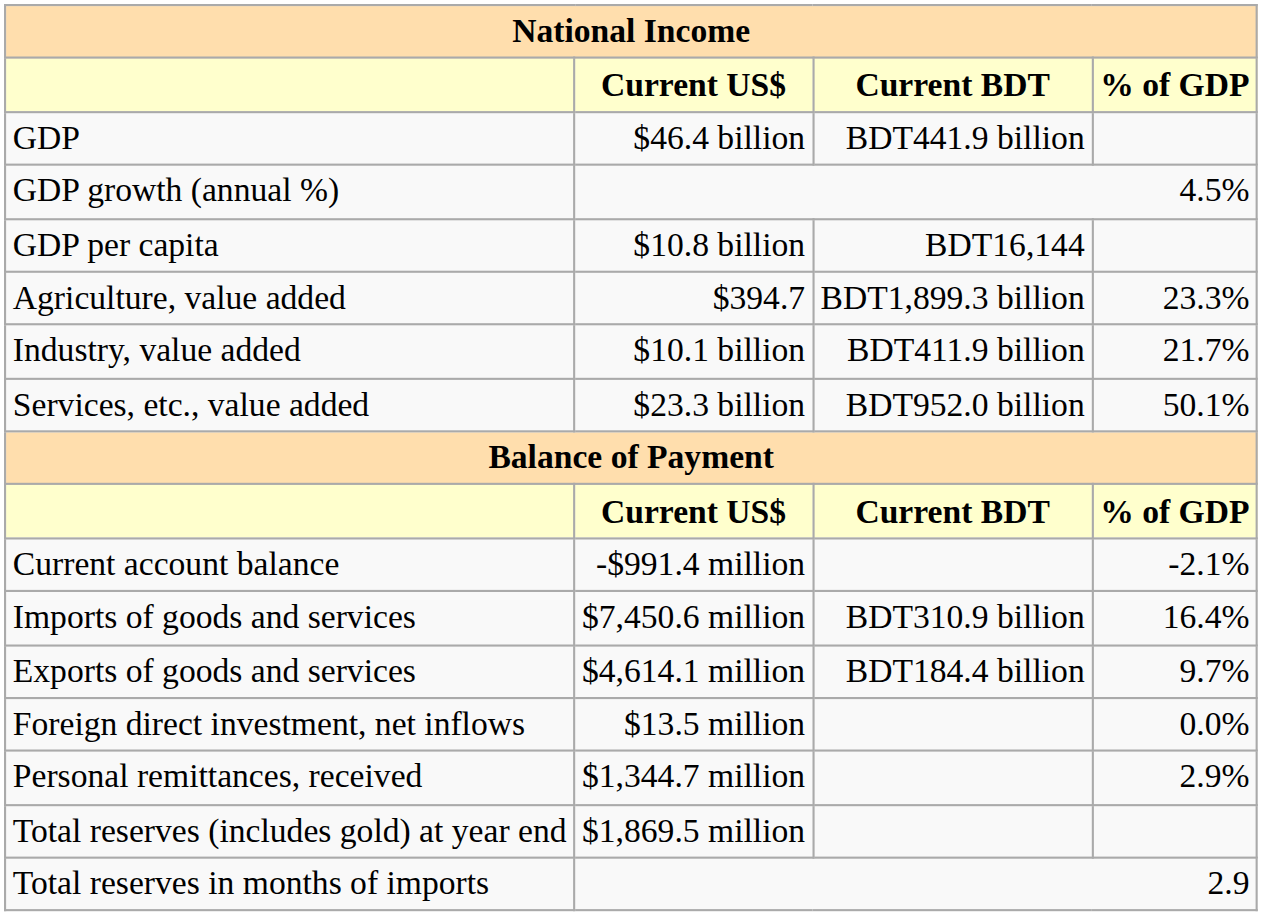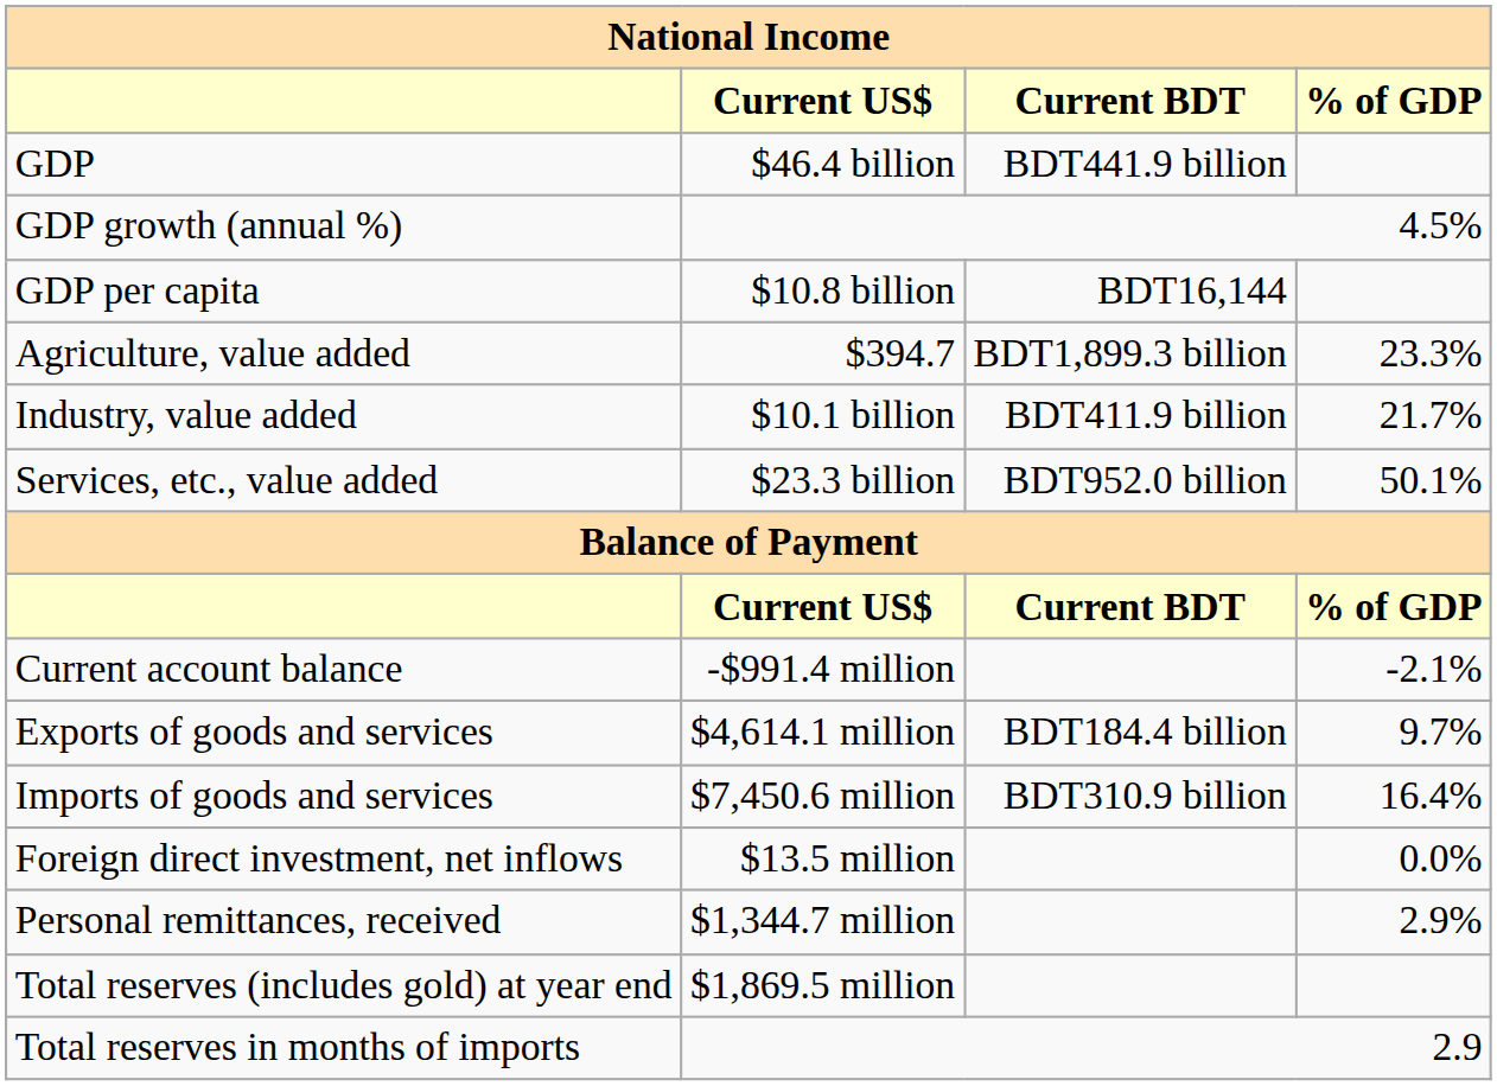 <table class="wikitable">
 <tr>
 <th colspan="4" style="background: #ffdead;">National Income</th>
 </tr>
 <tr>
 <th style="background: #ffffcd;"></th>
 <th style="background: #ffffcd;">Current US$</th>
 <th style="background: #ffffcd;">Current BDT</th>
 <th style="background: #ffffcd;">% of GDP</th>
 </tr>
 <tr>
 <td>GDP</td>
 <td style="text-align: right;">$46.4 billion</td>
 <td style="text-align: right;">BDT441.9 billion</td>
 <td style="text-align: right;"></td>
 </tr>
 <tr>
 <td>GDP growth (annual %)</td>
 <td colspan="3"  style="text-align: right;">4.5%</td>
 </tr>
 <tr>
 <td>GDP per capita</td>
 <td style="text-align: right;">$10.8 billion</td>
 <td style="text-align: right;">BDT16,144</td>
 <td style="text-align: right;"></td>
 </tr>
 <tr>
 <td>Agriculture, value added</td>
 <td style="text-align: right;">$394.7</td>
 <td style="text-align: right;">BDT1,899.3 billion</td>
 <td style="text-align: right;">23.3%</td>
 </tr>
 <tr>
 <td>Industry, value added</td>
 <td style="text-align: right;">$10.1 billion</td>
 <td style="text-align: right;">BDT411.9 billion</td>
 <td style="text-align: right;">21.7%</td>
 </tr>
 <tr>
 <td>Services, etc., value added</td>
 <td style="text-align: right;">$23.3 billion</td>
 <td style="text-align: right;">BDT952.0 billion</td>
 <td style="text-align: right;">50.1%</td>
 </tr>
 <tr>
 <th colspan="4" style="background: #ffdead;">Balance of Payment</th>
 </tr>
 <tr>
 <th style="background: #ffffcd;"></th>
 <th style="background: #ffffcd;">Current US$</th>
 <th style="background: #ffffcd;">Current BDT</th>
 <th style="background: #ffffcd;">% of GDP</th>
 </tr>
 <tr>
 <td>Current account balance</td>
 <td style="text-align: right;">-$991.4 million</td>
 <td style="text-align: right;"></td>
 <td style="text-align: right;">-2.1%</td>
 </tr>
 <tr>
+<td>Exports of goods and services</td>
+<td style="text-align: right;">$4,614.1 million</td>
+<td style="text-align: right;">BDT184.4 billion</td>
+<td style="text-align: right;">9.7%</td>
+</tr>
+<tr>
 <td>Imports of goods and services</td>
 <td style="text-align: right;">$7,450.6 million</td>
 <td style="text-align: right;">BDT310.9 billion</td>
 <td style="text-align: right;">16.4%</td>
-</tr>
-<tr>
-<td>Exports of goods and services</td>
-<td style="text-align: right;">$4,614.1 million</td>
-<td style="text-align: right;">BDT184.4 billion</td>
-<td style="text-align: right;">9.7%</td>
 </tr>
 <tr>
 <td>Foreign direct investment, net inflows</td>
 <td style="text-align: right;">$13.5 million</td>
 <td style="text-align: right;"></td>
 <td style="text-align: right;">0.0%</td>
 </tr>
 <tr>
 <td>Personal remittances, received</td>
 <td style="text-align: right;">$1,344.7 million</td>
 <td style="text-align: right;"></td>
 <td style="text-align: right;">2.9%</td>
 </tr>
 <tr>
 <td>Total reserves (includes gold) at year end</td>
 <td style="text-align: right;">$1,869.5 million</td>
 <td style="text-align: right;"></td>
 <td style="text-align: right;"></td>
 </tr>
 <tr>
 <td>Total reserves in months of imports</td>
 <td colspan="3"  style="text-align: right;">2.9</td>
 </tr>
 </table>
